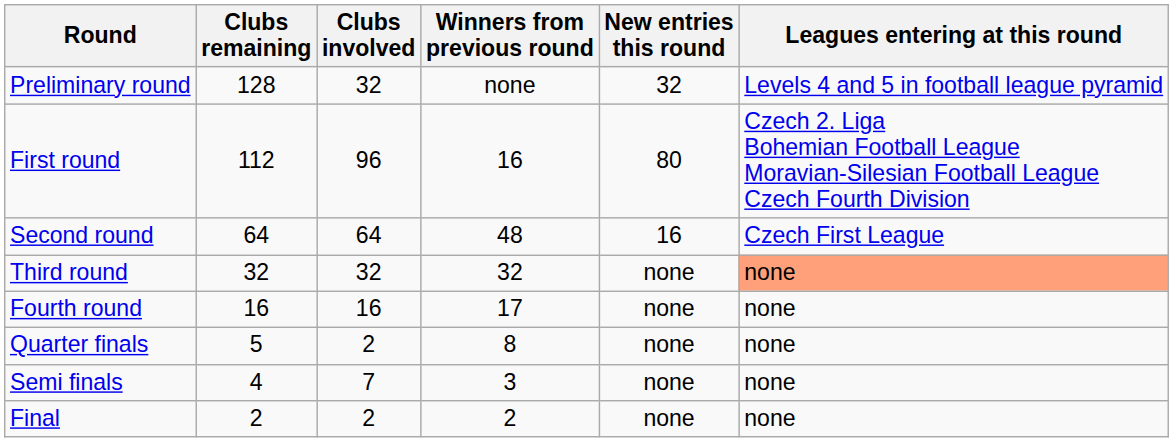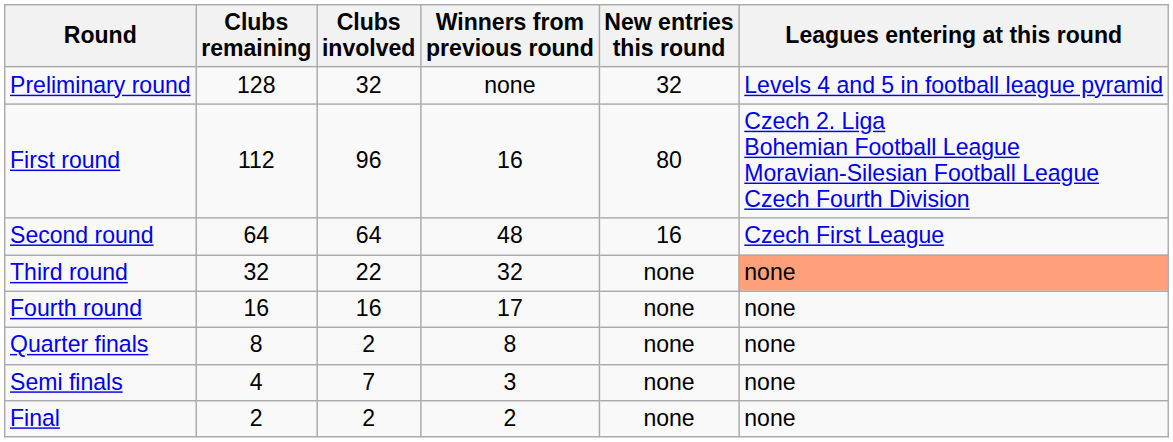 <table class="wikitable">
 <tr>
 <th>Round</th>
 <th>Clubs<br>remaining</th>
 <th>Clubs<br>involved</th>
 <th>Winners from<br>previous round</th>
 <th>New entries<br>this round</th>
 <th>Leagues entering at this round</th>
 </tr>
 <tr>
 <td><a href='#'>Preliminary round</a></td>
 <td align="center">128</td>
 <td align="center">32</td>
 <td align="center">none</td>
 <td align="center">32</td>
 <td><a href='#'>Levels 4 and 5 in football league pyramid</a></td>
 </tr>
 <tr>
 <td><a href='#'>First round</a></td>
 <td align="center">112</td>
 <td align="center">96</td>
 <td align="center">16</td>
 <td align="center">80</td>
 <td><a href='#'>Czech 2. Liga</a><br><a href='#'>Bohemian Football League</a><br><a href='#'>Moravian-Silesian Football League</a><br><a href='#'>Czech Fourth Division</a></td>
 </tr>
 <tr>
 <td><a href='#'>Second round</a></td>
 <td align="center">64</td>
 <td align="center">64</td>
 <td align="center">48</td>
 <td align="center">16</td>
 <td><a href='#'>Czech First League</a></td>
 </tr>
 <tr>
 <td><a href='#'>Third round</a></td>
 <td align="center">32</td>
-<td align="center">32</td>
+<td align="center">22</td>
 <td align="center">32</td>
 <td align="center">none</td>
 <td style="background: lightsalmon;">none</td>
 </tr>
 <tr>
 <td><a href='#'>Fourth round</a></td>
 <td align="center">16</td>
 <td align="center">16</td>
 <td align="center">17</td>
 <td align="center">none</td>
 <td>none</td>
 </tr>
 <tr>
 <td><a href='#'>Quarter finals</a></td>
-<td align="center">5</td>
+<td align="center">8</td>
 <td align="center">2</td>
 <td align="center">8</td>
 <td align="center">none</td>
 <td>none</td>
 </tr>
 <tr>
 <td><a href='#'>Semi finals</a></td>
 <td align="center">4</td>
 <td align="center">7</td>
 <td align="center">3</td>
 <td align="center">none</td>
 <td>none</td>
 </tr>
 <tr>
 <td><a href='#'>Final</a></td>
 <td align="center">2</td>
 <td align="center">2</td>
 <td align="center">2</td>
 <td align="center">none</td>
 <td>none</td>
 </tr>
 </table>
